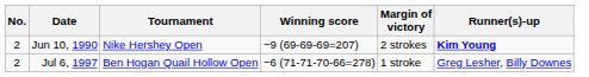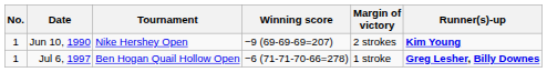 <table class="wikitable" style="font-size:95%;">
 <tr>
 <th>No.</th>
 <th>Date</th>
 <th>Tournament</th>
 <th>Winning score</th>
 <th>Margin of<br>victory</th>
 <th>Runner(s)-up</th>
 </tr>
 <tr>
-<td align=center>2</td>
+<td align=center>1</td>
 <td align=right>Jun 10, <a href='#'>1990</a></td>
 <td><a href='#'>Nike Hershey Open</a></td>
 <td>−9 (69-69-69=207)</td>
 <td>2 strokes</td>
 <td><strong> <a href='#'>Kim Young</a></strong></td>
 </tr>
 <tr>
-<td align=center>2</td>
+<td align=center>1</td>
 <td align=right>Jul 6, <a href='#'>1997</a></td>
 <td><a href='#'>Ben Hogan Quail Hollow Open</a></td>
 <td>−6 (71-71-70-66=278)</td>
 <td>1 stroke</td>
-<td> <a href='#'>Greg Lesher</a>,  <a href='#'>Billy Downes</a></td>
+<td><strong> <a href='#'>Greg Lesher</a>,  <a href='#'>Billy Downes</a></strong></td>
 </tr>
 </table>
